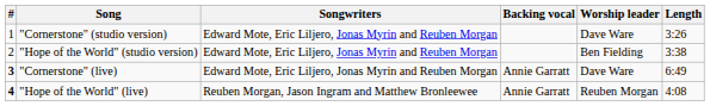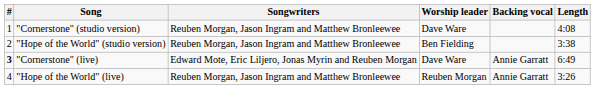 <table class="wikitable">
 <tr>
 <th>#</th>
 <th>Song</th>
 <th>Songwriters</th>
+<th>Worship leader</th>
 <th>Backing vocal</th>
-<th>Worship leader</th>
 <th>Length</th>
 </tr>
 <tr>
 <td>1</td>
 <td>"Cornerstone" (studio version)</td>
-<td>Edward Mote, Eric Liljero, <a href='#'>Jonas Myrin</a> and <a href='#'>Reuben Morgan</a></td>
+<td>Reuben Morgan, Jason Ingram and Matthew Bronleewee</td>
+<td>Dave Ware</td>
 <td></td>
-<td>Dave Ware</td>
-<td>3:26</td>
+<td>4:08</td>
 </tr>
 <tr>
 <td>2</td>
 <td>"Hope of the World" (studio version)</td>
-<td>Edward Mote, Eric Liljero, <a href='#'>Jonas Myrin</a> and <a href='#'>Reuben Morgan</a></td>
+<td>Reuben Morgan, Jason Ingram and Matthew Bronleewee</td>
+<td>Ben Fielding</td>
 <td></td>
-<td>Ben Fielding</td>
 <td>3:38</td>
 </tr>
 <tr>
 <td><strong>3</strong></td>
 <td>"Cornerstone" (live)</td>
 <td>Edward Mote, Eric Liljero, Jonas Myrin and Reuben Morgan</td>
+<td>Dave Ware</td>
 <td>Annie Garratt</td>
-<td>Dave Ware</td>
 <td>6:49</td>
 </tr>
 <tr>
-<td><strong>4</strong></td>
+<td>4</td>
 <td>"Hope of the World" (live)</td>
 <td>Reuben Morgan, Jason Ingram and Matthew Bronleewee</td>
+<td>Reuben Morgan</td>
 <td>Annie Garratt</td>
-<td>Reuben Morgan</td>
-<td>4:08</td>
+<td>3:26</td>
 </tr>
 </table>
